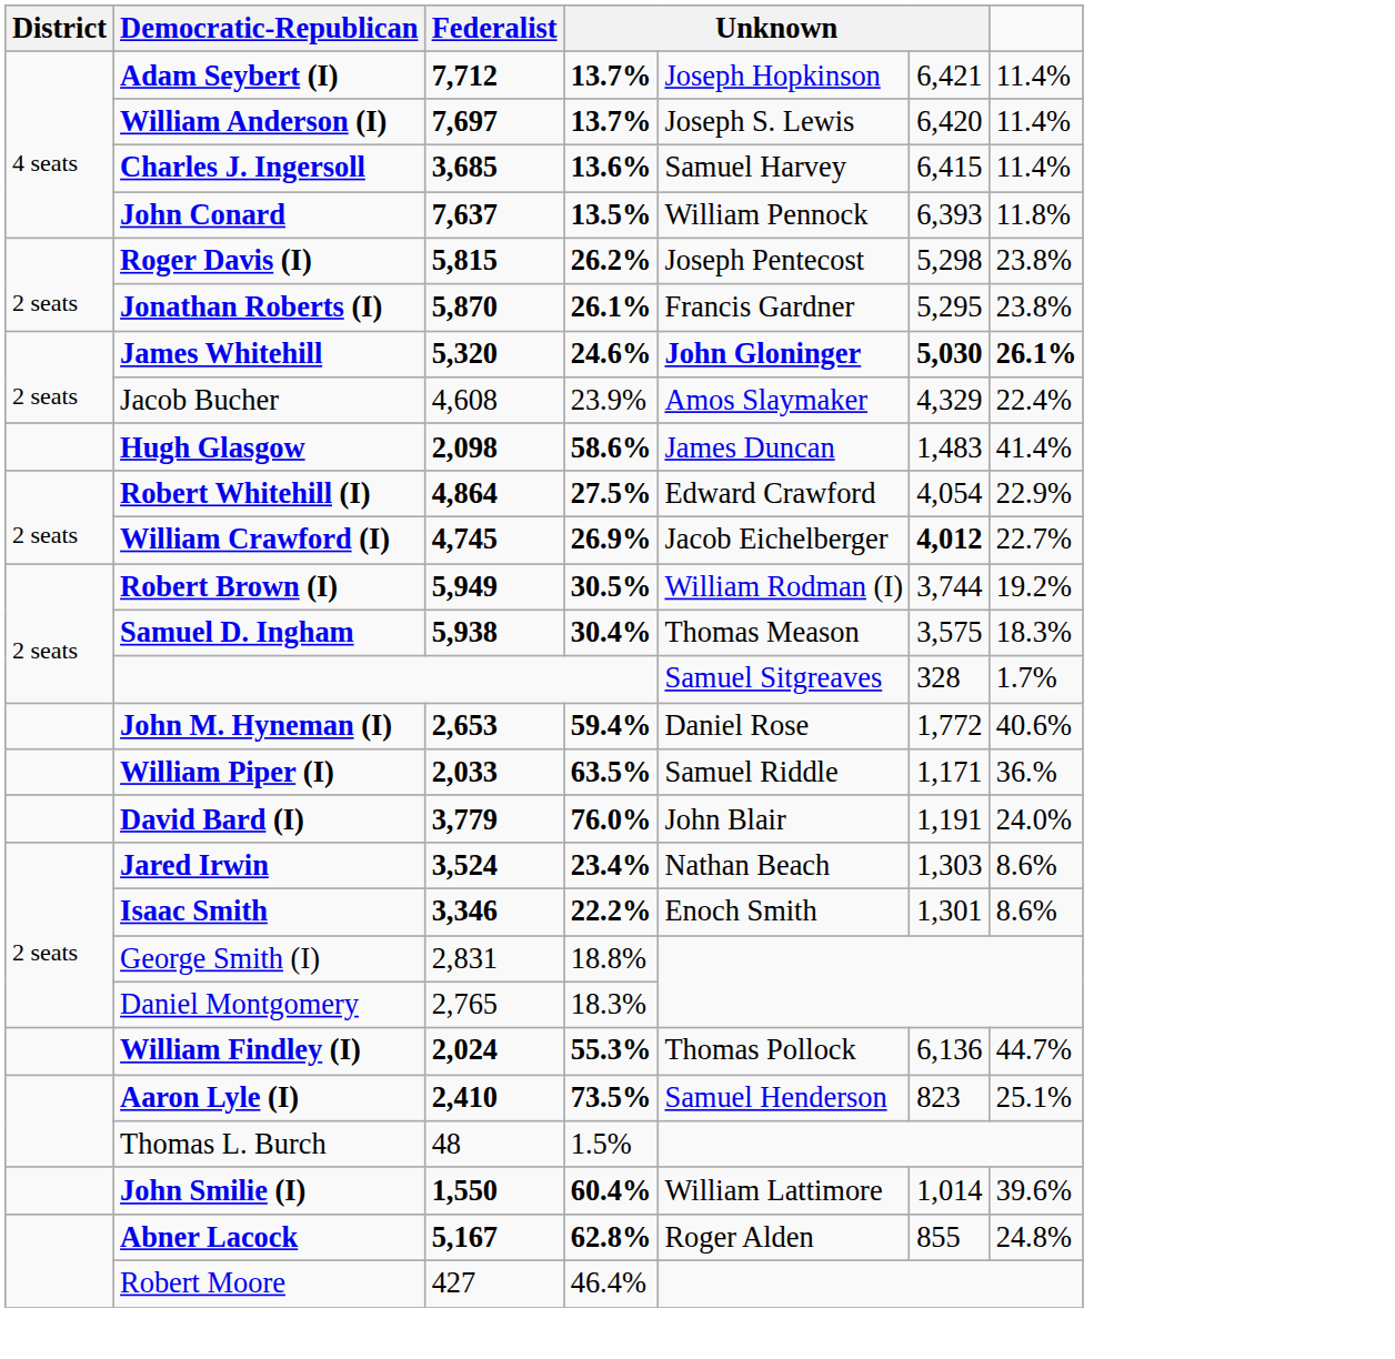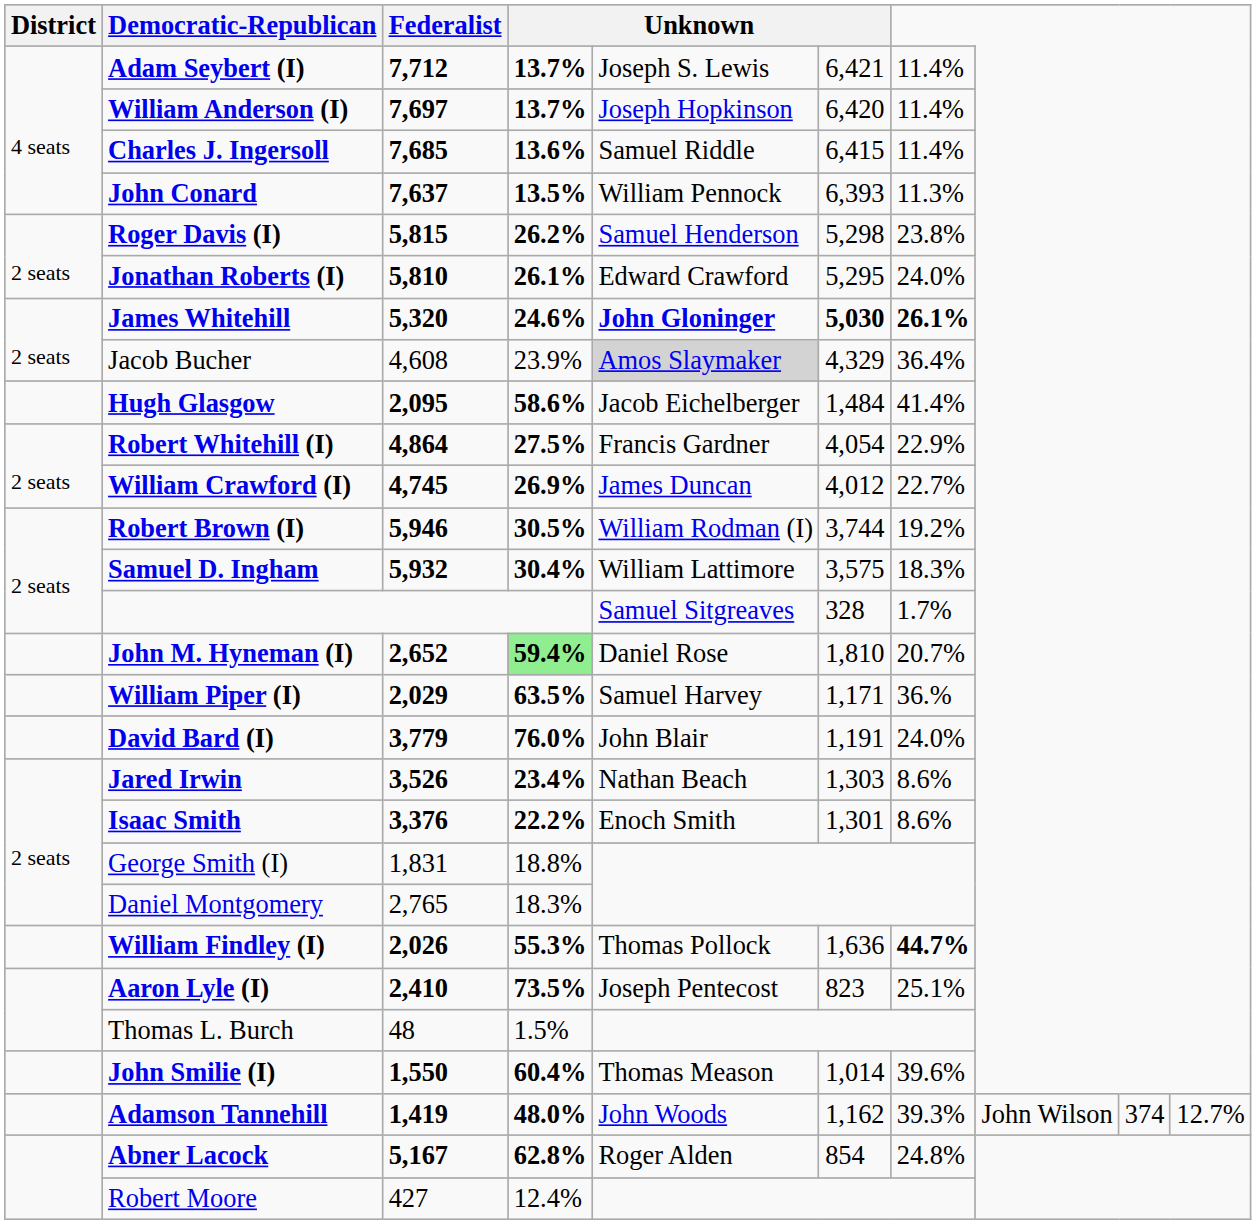 <table class=wikitable>
 <tr>
 <th>District</th>
 <th><a href='#'>Democratic-Republican</a></th>
 <th><a href='#'>Federalist</a></th>
 <th colspan="3">Unknown</th>
 </tr>
 <tr>
 <td rowspan=4><br><small>4 seats</small></td>
 <td><strong><a href='#'>Adam Seybert</a> (I)</strong></td>
 <td><strong>7,712</strong></td>
 <td><strong>13.7%</strong></td>
-<td><a href='#'>Joseph Hopkinson</a></td>
+<td>Joseph S. Lewis</td>
 <td>6,421</td>
 <td>11.4%</td>
 </tr>
 <tr>
 <td><strong><a href='#'>William Anderson</a> (I)</strong></td>
 <td><strong>7,697</strong></td>
 <td><strong>13.7%</strong></td>
-<td>Joseph S. Lewis</td>
+<td><a href='#'>Joseph Hopkinson</a></td>
 <td>6,420</td>
 <td>11.4%</td>
 </tr>
 <tr>
 <td><strong><a href='#'>Charles J. Ingersoll</a></strong></td>
-<td><strong>3,685</strong></td>
+<td><strong>7,685</strong></td>
 <td><strong>13.6%</strong></td>
-<td>Samuel Harvey</td>
+<td>Samuel Riddle</td>
 <td>6,415</td>
 <td>11.4%</td>
 </tr>
 <tr>
 <td><strong><a href='#'>John Conard</a></strong></td>
 <td><strong>7,637</strong></td>
 <td><strong>13.5%</strong></td>
 <td>William Pennock</td>
 <td>6,393</td>
-<td>11.8%</td>
+<td>11.3%</td>
 </tr>
 <tr>
 <td rowspan=2><br><small>2 seats</small></td>
 <td><strong><a href='#'>Roger Davis</a> (I)</strong></td>
 <td><strong>5,815</strong></td>
 <td><strong>26.2%</strong></td>
-<td>Joseph Pentecost</td>
+<td><a href='#'>Samuel Henderson</a></td>
 <td>5,298</td>
 <td>23.8%</td>
 </tr>
 <tr>
 <td><strong><a href='#'>Jonathan Roberts</a> (I)</strong></td>
-<td><strong>5,870</strong></td>
+<td><strong>5,810</strong></td>
 <td><strong>26.1%</strong></td>
-<td>Francis Gardner</td>
+<td>Edward Crawford</td>
 <td>5,295</td>
-<td>23.8%</td>
+<td>24.0%</td>
 </tr>
 <tr>
 <td rowspan=2><br><small>2 seats</small></td>
 <td><strong><a href='#'>James Whitehill</a></strong></td>
 <td><strong>5,320</strong></td>
 <td><strong>24.6%</strong></td>
 <td><strong><a href='#'>John Gloninger</a></strong></td>
 <td><strong>5,030</strong></td>
 <td><strong>26.1%</strong></td>
 </tr>
 <tr>
 <td>Jacob Bucher</td>
 <td>4,608</td>
 <td>23.9%</td>
-<td><a href='#'>Amos Slaymaker</a></td>
+<td style="background: lightgrey;"><a href='#'>Amos Slaymaker</a></td>
 <td>4,329</td>
-<td>22.4%</td>
+<td>36.4%</td>
 </tr>
 <tr>
 <td></td>
 <td><strong><a href='#'>Hugh Glasgow</a></strong></td>
-<td><strong>2,098</strong></td>
+<td><strong>2,095</strong></td>
 <td><strong>58.6%</strong></td>
-<td><a href='#'>James Duncan</a></td>
-<td>1,483</td>
+<td>Jacob Eichelberger</td>
+<td>1,484</td>
 <td>41.4%</td>
 </tr>
 <tr>
 <td rowspan=2><br><small>2 seats</small></td>
 <td><strong><a href='#'>Robert Whitehill</a> (I)</strong></td>
 <td><strong>4,864</strong></td>
 <td><strong>27.5%</strong></td>
-<td>Edward Crawford</td>
+<td>Francis Gardner</td>
 <td>4,054</td>
 <td>22.9%</td>
 </tr>
 <tr>
 <td><strong><a href='#'>William Crawford</a> (I)</strong></td>
 <td><strong>4,745</strong></td>
 <td><strong>26.9%</strong></td>
-<td>Jacob Eichelberger</td>
-<td><strong>4,012</strong></td>
+<td><a href='#'>James Duncan</a></td>
+<td>4,012</td>
 <td>22.7%</td>
 </tr>
 <tr>
 <td rowspan=3><br><small>2 seats</small></td>
 <td><strong><a href='#'>Robert Brown</a> (I)</strong></td>
-<td><strong>5,949</strong></td>
+<td><strong>5,946</strong></td>
 <td><strong>30.5%</strong></td>
 <td><a href='#'>William Rodman</a> (I)</td>
 <td>3,744</td>
 <td>19.2%</td>
 </tr>
 <tr>
 <td><strong><a href='#'>Samuel D. Ingham</a></strong></td>
-<td><strong>5,938</strong></td>
+<td><strong>5,932</strong></td>
 <td><strong>30.4%</strong></td>
-<td>Thomas Meason</td>
+<td>William Lattimore</td>
 <td>3,575</td>
 <td>18.3%</td>
 </tr>
 <tr>
 <td colspan=3></td>
 <td><a href='#'>Samuel Sitgreaves</a></td>
 <td>328</td>
 <td>1.7%</td>
 </tr>
 <tr>
 <td></td>
 <td><strong><a href='#'>John M. Hyneman</a> (I)</strong></td>
-<td><strong>2,653</strong></td>
-<td><strong>59.4%</strong></td>
+<td><strong>2,652</strong></td>
+<td style="background: lightgreen;"><strong>59.4%</strong></td>
 <td>Daniel Rose</td>
-<td>1,772</td>
-<td>40.6%</td>
+<td>1,810</td>
+<td>20.7%</td>
 </tr>
 <tr>
 <td></td>
 <td><strong><a href='#'>William Piper</a> (I)</strong></td>
-<td><strong>2,033</strong></td>
+<td><strong>2,029</strong></td>
 <td><strong>63.5%</strong></td>
-<td>Samuel Riddle</td>
+<td>Samuel Harvey</td>
 <td>1,171</td>
 <td>36.%</td>
 </tr>
 <tr>
 <td></td>
 <td><strong><a href='#'>David Bard</a> (I)</strong></td>
 <td><strong>3,779</strong></td>
 <td><strong>76.0%</strong></td>
 <td>John Blair</td>
 <td>1,191</td>
 <td>24.0%</td>
 </tr>
 <tr>
 <td rowspan=4><br><small>2 seats</small></td>
 <td><strong><a href='#'>Jared Irwin</a></strong></td>
-<td><strong>3,524</strong></td>
+<td><strong>3,526</strong></td>
 <td><strong>23.4%</strong></td>
 <td>Nathan Beach</td>
 <td>1,303</td>
 <td>8.6%</td>
 </tr>
 <tr>
 <td><strong><a href='#'>Isaac Smith</a></strong></td>
-<td><strong>3,346</strong></td>
+<td><strong>3,376</strong></td>
 <td><strong>22.2%</strong></td>
 <td>Enoch Smith</td>
 <td>1,301</td>
 <td>8.6%</td>
 </tr>
 <tr>
 <td><a href='#'>George Smith</a> (I)</td>
-<td>2,831</td>
+<td>1,831</td>
 <td>18.8%</td>
 <td rowspan=2 colspan=3></td>
 </tr>
 <tr>
 <td><a href='#'>Daniel Montgomery</a></td>
 <td>2,765</td>
 <td>18.3%</td>
 </tr>
 <tr>
 <td></td>
 <td><strong><a href='#'>William Findley</a> (I)</strong></td>
-<td><strong>2,024</strong></td>
+<td><strong>2,026</strong></td>
 <td><strong>55.3%</strong></td>
 <td>Thomas Pollock</td>
-<td>6,136</td>
-<td>44.7%</td>
+<td>1,636</td>
+<td><strong>44.7%</strong></td>
 </tr>
 <tr>
 <td rowspan=2></td>
 <td><strong><a href='#'>Aaron Lyle</a> (I)</strong></td>
 <td><strong>2,410</strong></td>
 <td><strong>73.5%</strong></td>
-<td><a href='#'>Samuel Henderson</a></td>
+<td>Joseph Pentecost</td>
 <td>823</td>
 <td>25.1%</td>
 </tr>
 <tr>
 <td>Thomas L. Burch</td>
 <td>48</td>
 <td>1.5%</td>
 <td colspan=3></td>
 </tr>
 <tr>
 <td></td>
 <td><strong><a href='#'>John Smilie</a> (I)</strong></td>
 <td><strong>1,550</strong></td>
 <td><strong>60.4%</strong></td>
-<td>William Lattimore</td>
+<td>Thomas Meason</td>
 <td>1,014</td>
 <td>39.6%</td>
+</tr>
+<tr>
+<td></td>
+<td><strong><a href='#'>Adamson Tannehill</a></strong></td>
+<td><strong>1,419</strong></td>
+<td><strong>48.0%</strong></td>
+<td><a href='#'>John Woods</a></td>
+<td>1,162</td>
+<td>39.3%</td>
+<td>John Wilson</td>
+<td>374</td>
+<td>12.7%</td>
 </tr>
 <tr>
 <td rowspan=2></td>
 <td><strong><a href='#'>Abner Lacock</a></strong></td>
 <td><strong>5,167</strong></td>
 <td><strong>62.8%</strong></td>
 <td>Roger Alden</td>
-<td>855</td>
+<td>854</td>
 <td>24.8%</td>
 </tr>
 <tr>
 <td><a href='#'>Robert Moore</a></td>
 <td>427</td>
-<td>46.4%</td>
+<td>12.4%</td>
 <td colspan=3></td>
 </tr>
 </table>
